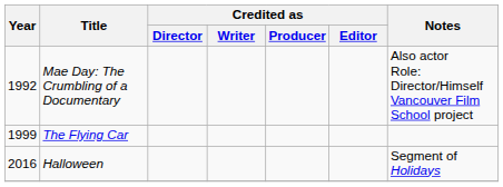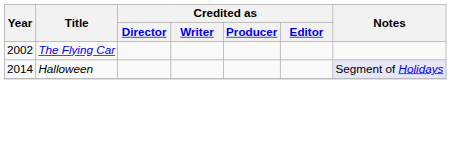 <table class="wikitable sortable">
 <tr>
 <th rowspan="2" width="33">Year</th>
 <th rowspan="2">Title</th>
 <th colspan="4">Credited as</th>
 <th rowspan="2">Notes</th>
 </tr>
 <tr>
 <th width=65><a href='#'>Director</a></th>
 <th width=65><a href='#'>Writer</a></th>
 <th width=65><a href='#'>Producer</a></th>
 <th width=65><a href='#'>Editor</a></th>
 </tr>
 <tr>
-<td>1992</td>
-<td><em>Mae Day: The Crumbling of a Documentary</em></td>
-<td></td>
-<td></td>
-<td></td>
-<td></td>
-<td>Also actor<br>Role: Director/Himself<br><a href='#'>Vancouver Film School</a> project</td>
-</tr>
-<tr>
-<td>1999</td>
+<td>2002</td>
 <td><em><a href='#'>The Flying Car</a></em></td>
 <td></td>
 <td></td>
 <td></td>
 <td></td>
 <td></td>
 </tr>
 <tr>
-<td>2016</td>
+<td>2014</td>
 <td><em>Halloween</em></td>
 <td></td>
 <td></td>
 <td></td>
 <td></td>
-<td>Segment of <em><a href='#'>Holidays</a></em></td>
+<td style="background: lavender;">Segment of <em><a href='#'>Holidays</a></em></td>
 </tr>
 <tr>
 </tr>
 </table>
